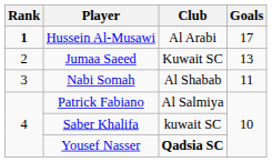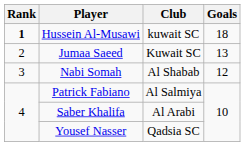 <table class="wikitable" style="text-align:center;">
 <tr>
 <th>Rank</th>
 <th>Player</th>
 <th>Club</th>
 <th>Goals</th>
 </tr>
 <tr>
 <td><strong>1</strong></td>
 <td> <a href='#'>Hussein Al-Musawi</a></td>
-<td>Al Arabi</td>
-<td>17</td>
+<td>kuwait SC</td>
+<td>18</td>
 </tr>
 <tr>
 <td>2</td>
 <td> <a href='#'>Jumaa Saeed</a></td>
 <td>Kuwait SC</td>
 <td>13</td>
 </tr>
 <tr>
 <td>3</td>
 <td><a href='#'>Nabi Somah</a></td>
 <td>Al Shabab</td>
-<td>11</td>
+<td>12</td>
 </tr>
 <tr>
 <td rowspan=3>4</td>
 <td> <a href='#'>Patrick Fabiano</a></td>
 <td>Al Salmiya</td>
 <td rowspan=3>10</td>
 </tr>
 <tr>
 <td> <a href='#'>Saber Khalifa</a></td>
-<td>kuwait SC</td>
+<td>Al Arabi</td>
 </tr>
 <tr>
 <td> <a href='#'>Yousef Nasser</a></td>
-<td><strong>Qadsia SC</strong></td>
+<td>Qadsia SC</td>
 </tr>
 </table>
